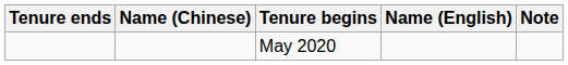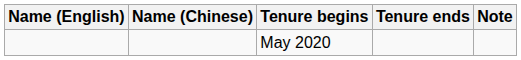 <table class="wikitable">
 <tr>
-<th>Tenure ends</th>
+<th>Name (English)</th>
 <th>Name (Chinese)</th>
 <th>Tenure begins</th>
-<th>Name (English)</th>
+<th>Tenure ends</th>
 <th>Note</th>
 </tr>
 <tr>
 <td></td>
 <td></td>
 <td>May 2020</td>
 <td></td>
 <td></td>
 </tr>
 </table>
